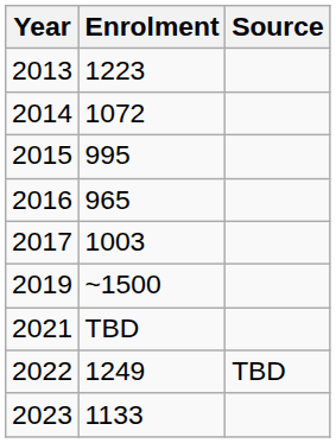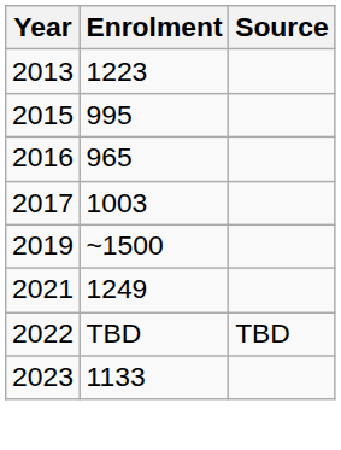 <table class="wikitable sortable">
 <tr>
 <th>Year</th>
 <th>Enrolment</th>
 <th class="unsortable">Source</th>
 </tr>
 <tr>
 <td>2013</td>
 <td>1223</td>
-<td></td>
-</tr>
-<tr>
-<td>2014</td>
-<td>1072</td>
 <td></td>
 </tr>
 <tr>
 <td>2015</td>
 <td>995</td>
 <td></td>
 </tr>
 <tr>
 <td>2016</td>
 <td>965</td>
 <td></td>
 </tr>
 <tr>
 <td>2017</td>
 <td>1003</td>
 <td></td>
 </tr>
 <tr>
 <td>2019</td>
 <td>~1500</td>
 <td></td>
 </tr>
 <tr>
 <td>2021</td>
-<td>TBD</td>
+<td>1249</td>
 <td></td>
 </tr>
 <tr>
 <td>2022</td>
-<td>1249</td>
+<td>TBD</td>
 <td>TBD</td>
 </tr>
 <tr>
 <td>2023</td>
 <td>1133</td>
 <td></td>
 </tr>
 </table>
